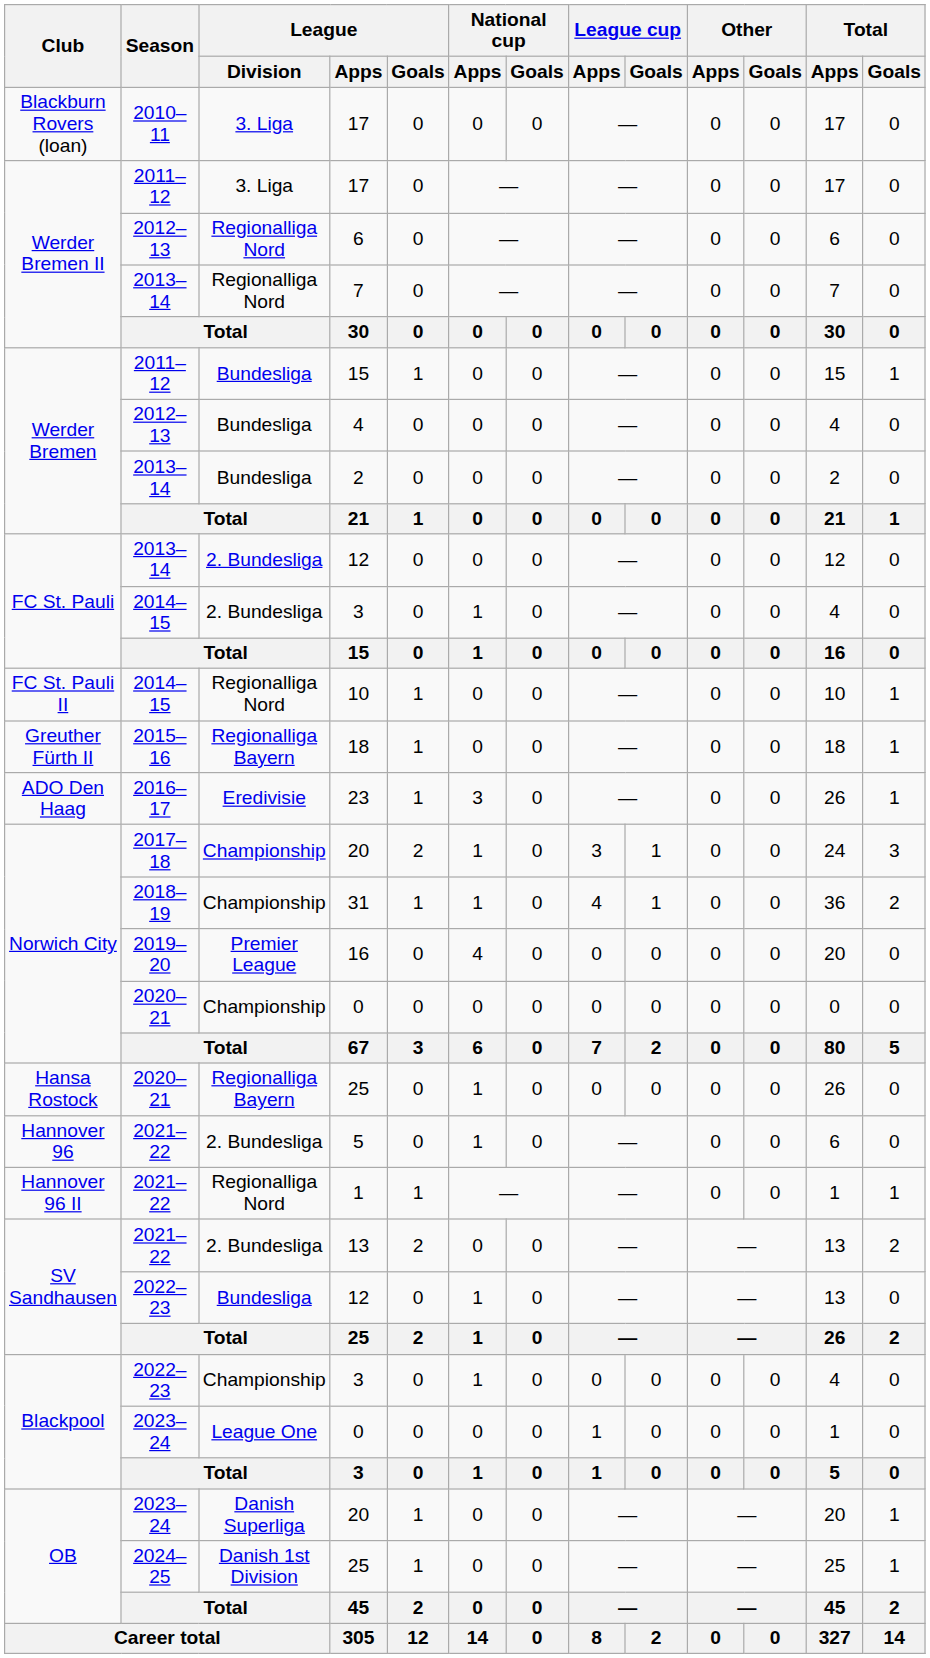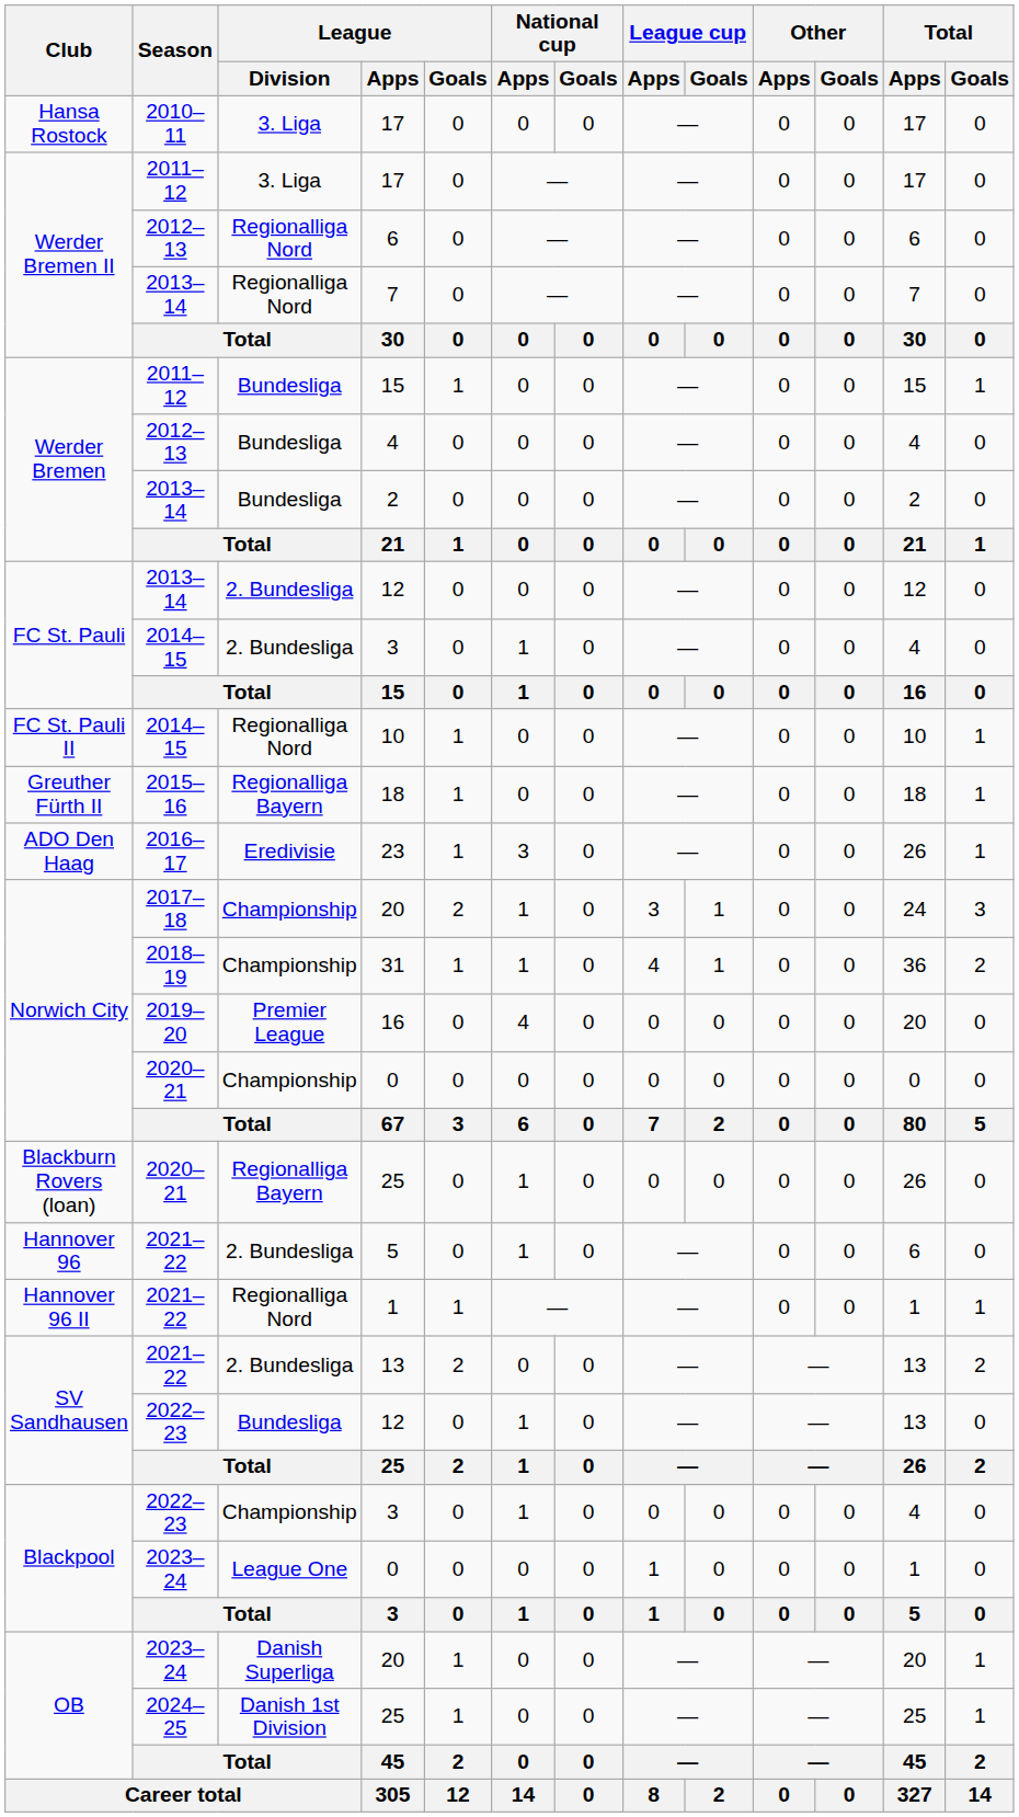 <table class="wikitable" style="text-align:center">
 <tr>
 <th rowspan="2">Club</th>
 <th rowspan="2">Season</th>
 <th colspan="3">League</th>
 <th colspan="2">National cup</th>
 <th colspan="2"><a href='#'>League cup</a></th>
 <th colspan="2">Other</th>
 <th colspan="2">Total</th>
 </tr>
 <tr>
 <th>Division</th>
 <th>Apps</th>
 <th>Goals</th>
 <th>Apps</th>
 <th>Goals</th>
 <th>Apps</th>
 <th>Goals</th>
 <th>Apps</th>
 <th>Goals</th>
 <th>Apps</th>
 <th>Goals</th>
 </tr>
 <tr>
-<td><a href='#'>Blackburn Rovers</a> (loan)</td>
+<td><a href='#'>Hansa Rostock</a></td>
 <td><a href='#'>2010–11</a></td>
 <td><a href='#'>3. Liga</a></td>
 <td>17</td>
 <td>0</td>
 <td>0</td>
 <td>0</td>
 <td colspan="2">—</td>
 <td>0</td>
 <td>0</td>
 <td>17</td>
 <td>0</td>
 </tr>
 <tr>
 <td rowspan="4"><a href='#'>Werder Bremen II</a></td>
 <td><a href='#'>2011–12</a></td>
 <td>3. Liga</td>
 <td>17</td>
 <td>0</td>
 <td colspan="2">—</td>
 <td colspan="2">—</td>
 <td>0</td>
 <td>0</td>
 <td>17</td>
 <td>0</td>
 </tr>
 <tr>
 <td><a href='#'>2012–13</a></td>
 <td><a href='#'>Regionalliga Nord</a></td>
 <td>6</td>
 <td>0</td>
 <td colspan="2">—</td>
 <td colspan="2">—</td>
 <td>0</td>
 <td>0</td>
 <td>6</td>
 <td>0</td>
 </tr>
 <tr>
 <td><a href='#'>2013–14</a></td>
 <td>Regionalliga Nord</td>
 <td>7</td>
 <td>0</td>
 <td colspan="2">—</td>
 <td colspan="2">—</td>
 <td>0</td>
 <td>0</td>
 <td>7</td>
 <td>0</td>
 </tr>
 <tr>
 <th colspan="2">Total</th>
 <th>30</th>
 <th>0</th>
 <th>0</th>
 <th>0</th>
 <th>0</th>
 <th>0</th>
 <th>0</th>
 <th>0</th>
 <th>30</th>
 <th>0</th>
 </tr>
 <tr>
 <td rowspan="4"><a href='#'>Werder Bremen</a></td>
 <td><a href='#'>2011–12</a></td>
 <td><a href='#'>Bundesliga</a></td>
 <td>15</td>
 <td>1</td>
 <td>0</td>
 <td>0</td>
 <td colspan="2">—</td>
 <td>0</td>
 <td>0</td>
 <td>15</td>
 <td>1</td>
 </tr>
 <tr>
 <td><a href='#'>2012–13</a></td>
 <td>Bundesliga</td>
 <td>4</td>
 <td>0</td>
 <td>0</td>
 <td>0</td>
 <td colspan="2">—</td>
 <td>0</td>
 <td>0</td>
 <td>4</td>
 <td>0</td>
 </tr>
 <tr>
 <td><a href='#'>2013–14</a></td>
 <td>Bundesliga</td>
 <td>2</td>
 <td>0</td>
 <td>0</td>
 <td>0</td>
 <td colspan="2">—</td>
 <td>0</td>
 <td>0</td>
 <td>2</td>
 <td>0</td>
 </tr>
 <tr>
 <th colspan="2">Total</th>
 <th>21</th>
 <th>1</th>
 <th>0</th>
 <th>0</th>
 <th>0</th>
 <th>0</th>
 <th>0</th>
 <th>0</th>
 <th>21</th>
 <th>1</th>
 </tr>
 <tr>
 <td rowspan="3"><a href='#'>FC St. Pauli</a></td>
 <td><a href='#'>2013–14</a></td>
 <td><a href='#'>2. Bundesliga</a></td>
 <td>12</td>
 <td>0</td>
 <td>0</td>
 <td>0</td>
 <td colspan="2">—</td>
 <td>0</td>
 <td>0</td>
 <td>12</td>
 <td>0</td>
 </tr>
 <tr>
 <td><a href='#'>2014–15</a></td>
 <td>2. Bundesliga</td>
 <td>3</td>
 <td>0</td>
 <td>1</td>
 <td>0</td>
 <td colspan="2">—</td>
 <td>0</td>
 <td>0</td>
 <td>4</td>
 <td>0</td>
 </tr>
 <tr>
 <th colspan="2">Total</th>
 <th>15</th>
 <th>0</th>
 <th>1</th>
 <th>0</th>
 <th>0</th>
 <th>0</th>
 <th>0</th>
 <th>0</th>
 <th>16</th>
 <th>0</th>
 </tr>
 <tr>
 <td><a href='#'>FC St. Pauli II</a></td>
 <td><a href='#'>2014–15</a></td>
 <td>Regionalliga Nord</td>
 <td>10</td>
 <td>1</td>
 <td>0</td>
 <td>0</td>
 <td colspan="2">—</td>
 <td>0</td>
 <td>0</td>
 <td>10</td>
 <td>1</td>
 </tr>
 <tr>
 <td><a href='#'>Greuther Fürth II</a></td>
 <td><a href='#'>2015–16</a></td>
 <td><a href='#'>Regionalliga Bayern</a></td>
 <td>18</td>
 <td>1</td>
 <td>0</td>
 <td>0</td>
 <td colspan="2">—</td>
 <td>0</td>
 <td>0</td>
 <td>18</td>
 <td>1</td>
 </tr>
 <tr>
 <td><a href='#'>ADO Den Haag</a></td>
 <td><a href='#'>2016–17</a></td>
 <td><a href='#'>Eredivisie</a></td>
 <td>23</td>
 <td>1</td>
 <td>3</td>
 <td>0</td>
 <td colspan="2">—</td>
 <td>0</td>
 <td>0</td>
 <td>26</td>
 <td>1</td>
 </tr>
 <tr>
 <td rowspan="5"><a href='#'>Norwich City</a></td>
 <td><a href='#'>2017–18</a></td>
 <td><a href='#'>Championship</a></td>
 <td>20</td>
 <td>2</td>
 <td>1</td>
 <td>0</td>
 <td>3</td>
 <td>1</td>
 <td>0</td>
 <td>0</td>
 <td>24</td>
 <td>3</td>
 </tr>
 <tr>
 <td><a href='#'>2018–19</a></td>
 <td>Championship</td>
 <td>31</td>
 <td>1</td>
 <td>1</td>
 <td>0</td>
 <td>4</td>
 <td>1</td>
 <td>0</td>
 <td>0</td>
 <td>36</td>
 <td>2</td>
 </tr>
 <tr>
 <td><a href='#'>2019–20</a></td>
 <td><a href='#'>Premier League</a></td>
 <td>16</td>
 <td>0</td>
 <td>4</td>
 <td>0</td>
 <td>0</td>
 <td>0</td>
 <td>0</td>
 <td>0</td>
 <td>20</td>
 <td>0</td>
 </tr>
 <tr>
 <td><a href='#'>2020–21</a></td>
 <td>Championship</td>
 <td>0</td>
 <td>0</td>
 <td>0</td>
 <td>0</td>
 <td>0</td>
 <td>0</td>
 <td>0</td>
 <td>0</td>
 <td>0</td>
 <td>0</td>
 </tr>
 <tr>
 <th colspan="2">Total</th>
 <th>67</th>
 <th>3</th>
 <th>6</th>
 <th>0</th>
 <th>7</th>
 <th>2</th>
 <th>0</th>
 <th>0</th>
 <th>80</th>
 <th>5</th>
 </tr>
 <tr>
-<td><a href='#'>Hansa Rostock</a></td>
+<td><a href='#'>Blackburn Rovers</a> (loan)</td>
 <td><a href='#'>2020–21</a></td>
 <td><a href='#'>Regionalliga Bayern</a></td>
 <td>25</td>
 <td>0</td>
 <td>1</td>
 <td>0</td>
 <td>0</td>
 <td>0</td>
 <td>0</td>
 <td>0</td>
 <td>26</td>
 <td>0</td>
 </tr>
 <tr>
 <td><a href='#'>Hannover 96</a></td>
 <td><a href='#'>2021–22</a></td>
 <td>2. Bundesliga</td>
 <td>5</td>
 <td>0</td>
 <td>1</td>
 <td>0</td>
 <td colspan="2">—</td>
 <td>0</td>
 <td>0</td>
 <td>6</td>
 <td>0</td>
 </tr>
 <tr>
 <td><a href='#'>Hannover 96 II</a></td>
 <td><a href='#'>2021–22</a></td>
 <td>Regionalliga Nord</td>
 <td>1</td>
 <td>1</td>
 <td colspan="2">—</td>
 <td colspan="2">—</td>
 <td>0</td>
 <td>0</td>
 <td>1</td>
 <td>1</td>
 </tr>
 <tr>
 <td rowspan="3"><a href='#'>SV Sandhausen</a></td>
 <td><a href='#'>2021–22</a></td>
 <td>2. Bundesliga</td>
 <td>13</td>
 <td>2</td>
 <td>0</td>
 <td>0</td>
 <td colspan="2">—</td>
 <td colspan="2">—</td>
 <td>13</td>
 <td>2</td>
 </tr>
 <tr>
 <td><a href='#'>2022–23</a></td>
 <td><a href='#'>Bundesliga</a></td>
 <td>12</td>
 <td>0</td>
 <td>1</td>
 <td>0</td>
 <td colspan="2">—</td>
 <td colspan="2">—</td>
 <td>13</td>
 <td>0</td>
 </tr>
 <tr>
 <th colspan="2">Total</th>
 <th>25</th>
 <th>2</th>
 <th>1</th>
 <th>0</th>
 <th colspan="2">—</th>
 <th colspan="2">—</th>
 <th>26</th>
 <th>2</th>
 </tr>
 <tr>
 <td rowspan="3"><a href='#'>Blackpool</a></td>
 <td><a href='#'>2022–23</a></td>
 <td>Championship</td>
 <td>3</td>
 <td>0</td>
 <td>1</td>
 <td>0</td>
 <td>0</td>
 <td>0</td>
 <td>0</td>
 <td>0</td>
 <td>4</td>
 <td>0</td>
 </tr>
 <tr>
 <td><a href='#'>2023–24</a></td>
 <td><a href='#'>League One</a></td>
 <td>0</td>
 <td>0</td>
 <td>0</td>
 <td>0</td>
 <td>1</td>
 <td>0</td>
 <td>0</td>
 <td>0</td>
 <td>1</td>
 <td>0</td>
 </tr>
 <tr>
 <th colspan="2">Total</th>
 <th>3</th>
 <th>0</th>
 <th>1</th>
 <th>0</th>
 <th>1</th>
 <th>0</th>
 <th>0</th>
 <th>0</th>
 <th>5</th>
 <th>0</th>
 </tr>
 <tr>
 <td rowspan="3"><a href='#'>OB</a></td>
 <td><a href='#'>2023–24</a></td>
 <td><a href='#'>Danish Superliga</a></td>
 <td>20</td>
 <td>1</td>
 <td>0</td>
 <td>0</td>
 <td colspan="2">—</td>
 <td colspan="2">—</td>
 <td>20</td>
 <td>1</td>
 </tr>
 <tr>
 <td><a href='#'>2024–25</a></td>
 <td><a href='#'>Danish 1st Division</a></td>
 <td>25</td>
 <td>1</td>
 <td>0</td>
 <td>0</td>
 <td colspan="2">—</td>
 <td colspan="2">—</td>
 <td>25</td>
 <td>1</td>
 </tr>
 <tr>
 <th colspan="2">Total</th>
 <th>45</th>
 <th>2</th>
 <th>0</th>
 <th>0</th>
 <th colspan="2">—</th>
 <th colspan="2">—</th>
 <th>45</th>
 <th>2</th>
 </tr>
 <tr>
 <th colspan="3">Career total</th>
 <th>305</th>
 <th>12</th>
 <th>14</th>
 <th>0</th>
 <th>8</th>
 <th>2</th>
 <th>0</th>
 <th>0</th>
 <th>327</th>
 <th>14</th>
 </tr>
 </table>
